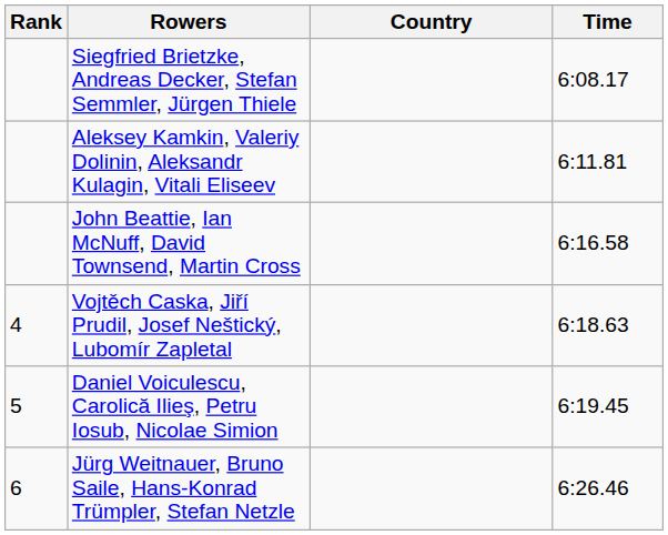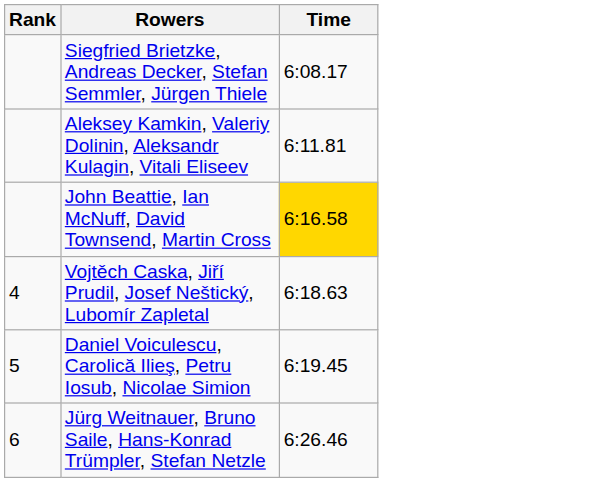 <table class="wikitable">
 <tr>
 <th width=25>Rank</th>
 <th width=175>Rowers</th>
-<th width=175>Country</th>
 <th width=75>Time</th>
 </tr>
 <tr>
 <td></td>
 <td><a href='#'>Siegfried Brietzke</a>, <a href='#'>Andreas Decker</a>, <a href='#'>Stefan Semmler</a>, <a href='#'>Jürgen Thiele</a></td>
-<td></td>
 <td>6:08.17</td>
 </tr>
 <tr>
 <td></td>
 <td><a href='#'>Aleksey Kamkin</a>, <a href='#'>Valeriy Dolinin</a>, <a href='#'>Aleksandr Kulagin</a>, <a href='#'>Vitali Eliseev</a></td>
-<td></td>
 <td>6:11.81</td>
 </tr>
 <tr>
 <td></td>
 <td><a href='#'>John Beattie</a>, <a href='#'>Ian McNuff</a>, <a href='#'>David Townsend</a>, <a href='#'>Martin Cross</a></td>
-<td></td>
-<td>6:16.58</td>
+<td style="background: gold;">6:16.58</td>
 </tr>
 <tr>
 <td>4</td>
 <td><a href='#'>Vojtěch Caska</a>, <a href='#'>Jiří Prudil</a>, <a href='#'>Josef Neštický</a>, <a href='#'>Lubomír Zapletal</a></td>
-<td></td>
 <td>6:18.63</td>
 </tr>
 <tr>
 <td>5</td>
 <td><a href='#'>Daniel Voiculescu</a>, <a href='#'>Carolică Ilieş</a>, <a href='#'>Petru Iosub</a>, <a href='#'>Nicolae Simion</a></td>
-<td></td>
 <td>6:19.45</td>
 </tr>
 <tr>
 <td>6</td>
 <td><a href='#'>Jürg Weitnauer</a>, <a href='#'>Bruno Saile</a>, <a href='#'>Hans-Konrad Trümpler</a>, <a href='#'>Stefan Netzle</a></td>
-<td></td>
 <td>6:26.46</td>
 </tr>
 </table>
